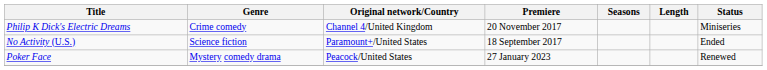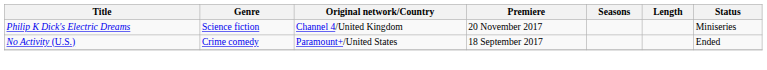 <table class="wikitable sortable" style="width:100%;">
 <tr>
 <th>Title</th>
 <th>Genre</th>
 <th>Original network/Country</th>
 <th>Premiere</th>
 <th>Seasons</th>
 <th>Length</th>
 <th>Status</th>
 </tr>
 <tr>
 <td><em><a href='#'>Philip K Dick's Electric Dreams</a></em></td>
-<td><a href='#'>Crime comedy</a></td>
+<td><a href='#'>Science fiction</a></td>
 <td><a href='#'>Channel 4</a>/United Kingdom</td>
 <td>20 November 2017</td>
 <td></td>
 <td></td>
 <td>Miniseries</td>
 </tr>
 <tr>
 <td><a href='#'><em>No Activity</em> (U.S.)</a></td>
-<td><a href='#'>Science fiction</a></td>
+<td><a href='#'>Crime comedy</a></td>
 <td><a href='#'>Paramount+</a>/United States</td>
 <td>18 September 2017</td>
 <td></td>
 <td></td>
 <td>Ended</td>
 </tr>
 <tr>
-<td><em><a href='#'>Poker Face</a></em></td>
-<td><a href='#'>Mystery</a> <a href='#'>comedy drama</a></td>
-<td><a href='#'>Peacock</a>/United States</td>
-<td>27 January 2023</td>
-<td></td>
-<td></td>
-<td>Renewed</td>
-</tr>
-<tr>
 </tr>
 </table>
